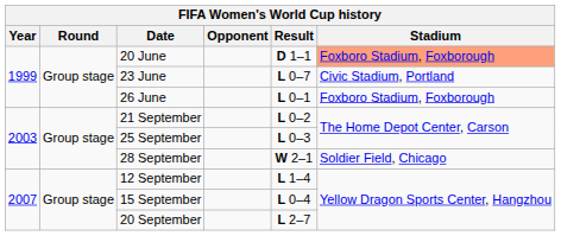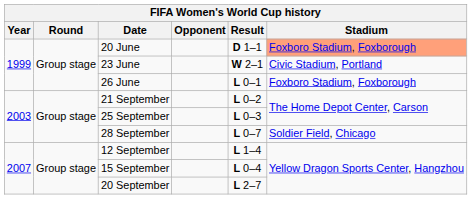 <table class="wikitable collapsible collapsed" style="text-align: center;font-size:">
 <tr>
 <th colspan=6>FIFA Women's World Cup history</th>
 </tr>
 <tr>
 <th>Year</th>
 <th>Round</th>
 <th>Date</th>
 <th>Opponent</th>
 <th>Result</th>
 <th>Stadium</th>
 </tr>
 <tr>
 <td rowspan=3> <a href='#'>1999</a></td>
 <td rowspan=3>Group stage</td>
 <td align="left">20 June</td>
 <td align="left"></td>
 <td><strong>D</strong> 1–1</td>
 <td align="left" style="background: lightsalmon;"><a href='#'>Foxboro Stadium</a>, <a href='#'>Foxborough</a></td>
 </tr>
 <tr>
 <td align="left">23 June</td>
 <td align="left"></td>
-<td><strong>L</strong> 0–7</td>
+<td><strong>W</strong> 2–1</td>
 <td align="left"><a href='#'>Civic Stadium</a>, <a href='#'>Portland</a></td>
 </tr>
 <tr>
 <td align="left">26 June</td>
 <td align="left"></td>
 <td><strong>L</strong> 0–1</td>
 <td align="left"><a href='#'>Foxboro Stadium</a>, <a href='#'>Foxborough</a></td>
 </tr>
 <tr>
 <td rowspan=3> <a href='#'>2003</a></td>
 <td rowspan=3>Group stage</td>
 <td align="left">21 September</td>
 <td align="left"></td>
 <td><strong>L</strong> 0–2</td>
 <td rowspan=2 align="left"><a href='#'>The Home Depot Center</a>, <a href='#'>Carson</a></td>
 </tr>
 <tr>
 <td align="left">25 September</td>
 <td align="left"></td>
 <td><strong>L</strong> 0–3</td>
 </tr>
 <tr>
 <td align="left">28 September</td>
 <td align="left"></td>
-<td><strong>W</strong> 2–1</td>
+<td><strong>L</strong> 0–7</td>
 <td align="left"><a href='#'>Soldier Field</a>, <a href='#'>Chicago</a></td>
 </tr>
 <tr>
 <td rowspan=3> <a href='#'>2007</a></td>
 <td rowspan=3>Group stage</td>
 <td align="left">12 September</td>
 <td align="left"></td>
 <td><strong>L</strong> 1–4</td>
 <td rowspan=3 align="left"><a href='#'>Yellow Dragon Sports Center</a>, <a href='#'>Hangzhou</a></td>
 </tr>
 <tr>
 <td align="left">15 September</td>
 <td align="left"></td>
 <td><strong>L</strong> 0–4</td>
 </tr>
 <tr>
 <td align="left">20 September</td>
 <td align="left"></td>
 <td><strong>L</strong> 2–7</td>
 </tr>
 </table>
